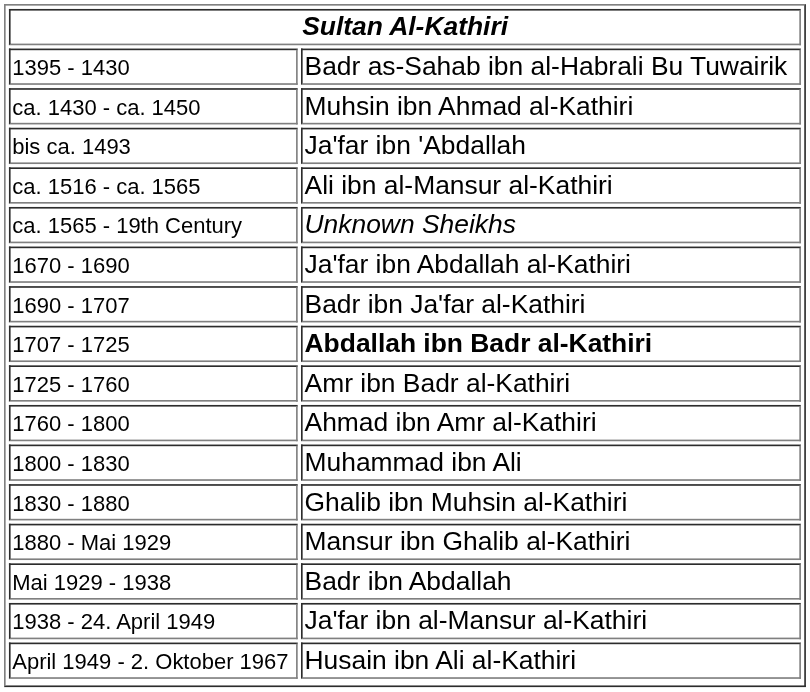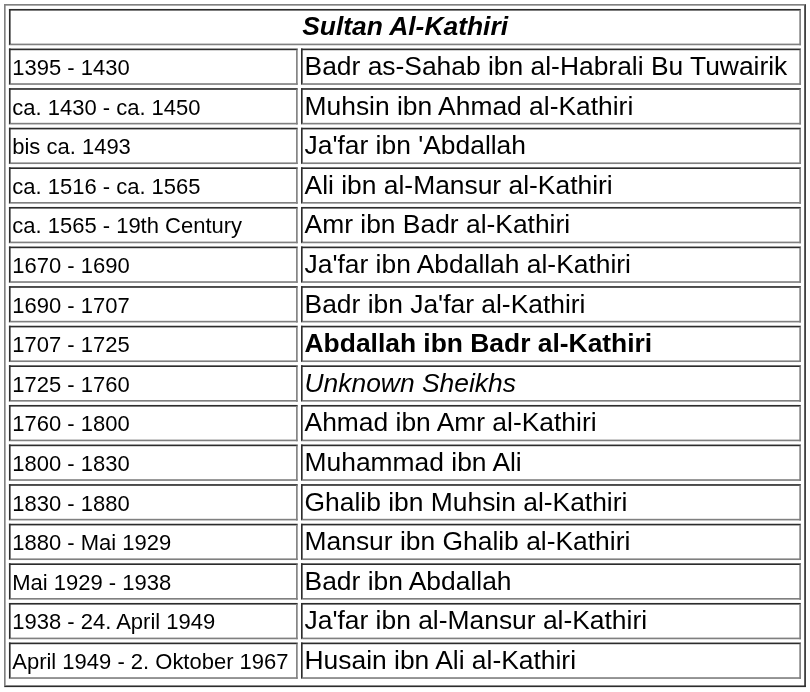 <table border="1" style="width:55%">
 <tr ---->
 <th colspan="2" align="center"><strong><em>Sultan Al-Kathiri </em></strong></th>
 </tr>
 <tr>
 <td><small>1395 - 1430</small></td>
 <td>Badr as-Sahab ibn al-Habrali Bu Tuwairik</td>
 </tr>
 <tr>
 <td><small>ca. 1430 - ca. 1450</small></td>
 <td>Muhsin ibn Ahmad al-Kathiri</td>
 </tr>
 <tr>
 <td><small>bis ca. 1493</small></td>
 <td>Ja'far ibn 'Abdallah</td>
 </tr>
 <tr>
 <td><small>ca. 1516 - ca. 1565</small></td>
 <td>Ali ibn al-Mansur al-Kathiri</td>
 </tr>
 <tr>
 <td><small>ca. 1565 - 19th Century</small></td>
-<td><em>Unknown Sheikhs</em></td>
+<td>Amr ibn Badr al-Kathiri</td>
 </tr>
 <tr>
 <td><small>1670 - 1690</small></td>
 <td>Ja'far ibn Abdallah al-Kathiri</td>
 </tr>
 <tr>
 <td><small>1690 - 1707</small></td>
 <td>Badr ibn Ja'far al-Kathiri</td>
 </tr>
 <tr>
 <td><small>1707 - 1725</small></td>
 <td><strong>Abdallah ibn Badr al-Kathiri</strong></td>
 </tr>
 <tr>
 <td><small>1725 - 1760</small></td>
-<td>Amr ibn Badr al-Kathiri</td>
+<td><em>Unknown Sheikhs</em></td>
 </tr>
 <tr>
 <td><small>1760 - 1800</small></td>
 <td>Ahmad ibn Amr al-Kathiri</td>
 </tr>
 <tr>
 <td><small>1800 - 1830</small></td>
 <td>Muhammad ibn Ali</td>
 </tr>
 <tr>
 <td><small>1830 - 1880</small></td>
 <td>Ghalib ibn Muhsin al-Kathiri</td>
 </tr>
 <tr>
 <td><small>1880 - Mai 1929</small></td>
 <td>Mansur ibn Ghalib al-Kathiri</td>
 </tr>
 <tr>
 <td><small>Mai 1929 - 1938</small></td>
 <td>Badr ibn Abdallah</td>
 </tr>
 <tr>
 <td><small>1938 - 24. April 1949</small></td>
 <td>Ja'far ibn al-Mansur al-Kathiri</td>
 </tr>
 <tr>
 <td><small>April 1949 - 2. Oktober 1967</small></td>
 <td>Husain ibn Ali al-Kathiri</td>
 </tr>
 <tr>
 </tr>
 </table>
